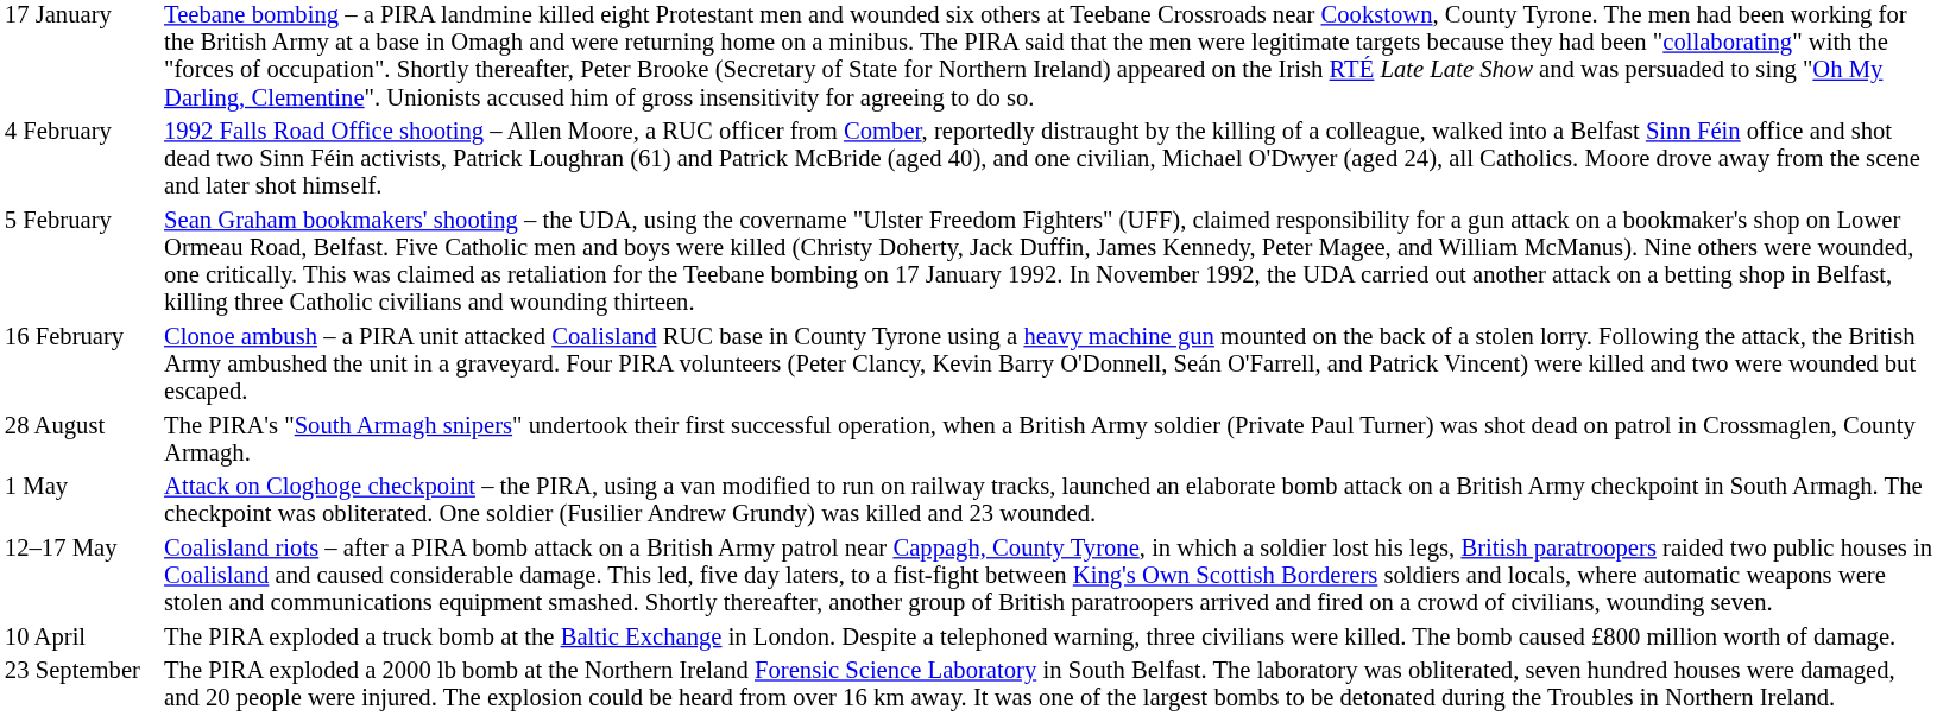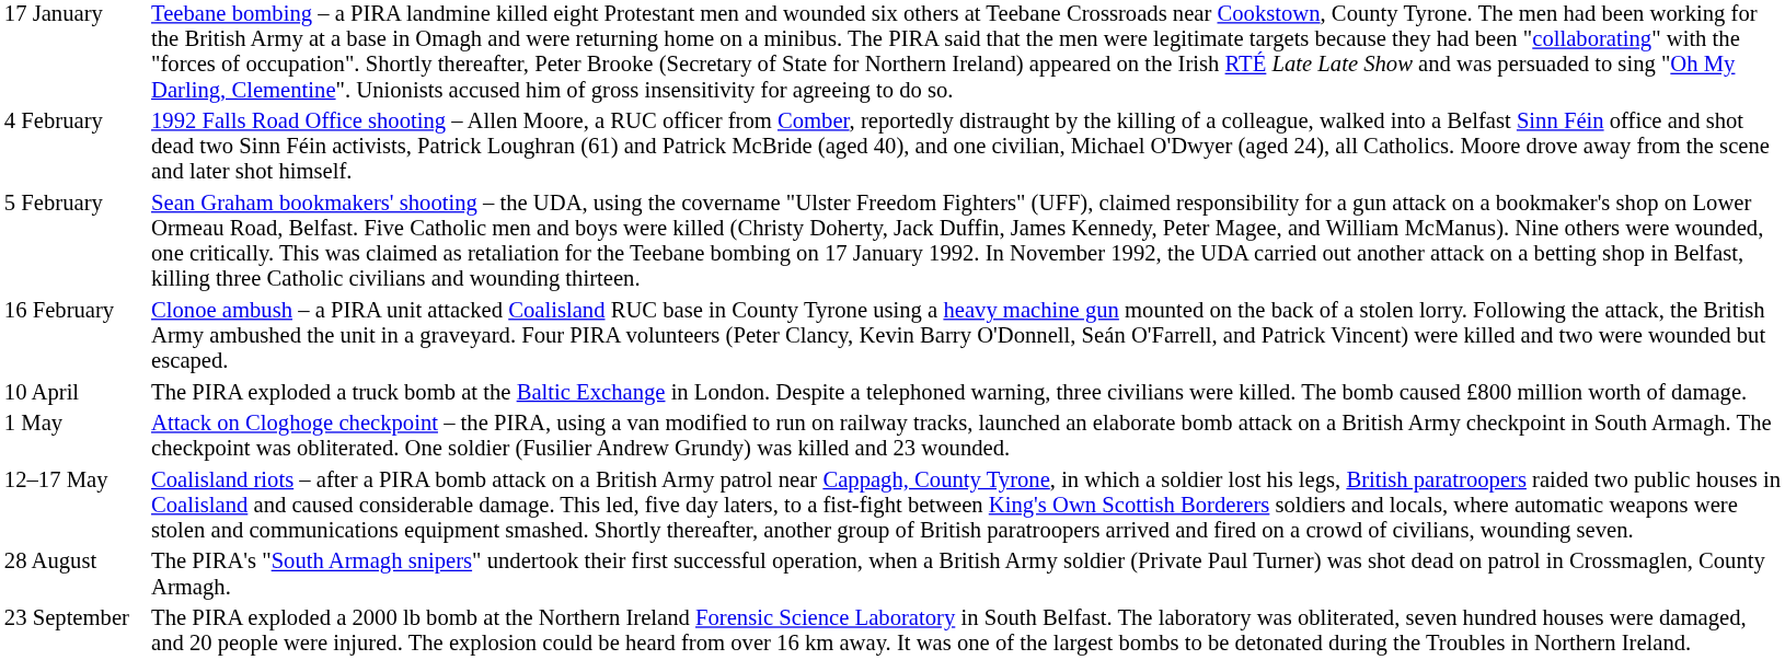 <table width=100%>
 <tr>
 <td style="width:100px; vertical-align:top;">17 January</td>
 <td><a href='#'>Teebane bombing</a> – a PIRA landmine killed eight Protestant men and wounded six others at Teebane Crossroads near <a href='#'>Cookstown</a>, County Tyrone. The men had been working for the British Army at a base in Omagh and were returning home on a minibus. The PIRA said that the men were legitimate targets because they had been "<a href='#'>collaborating</a>" with the "forces of occupation". Shortly thereafter, Peter Brooke (Secretary of State for Northern Ireland) appeared on the Irish <a href='#'>RTÉ</a> <em>Late Late Show</em> and was persuaded to sing "<a href='#'>Oh My Darling, Clementine</a>". Unionists accused him of gross insensitivity for agreeing to do so.</td>
 </tr>
 <tr>
 <td valign="top">4 February</td>
 <td><a href='#'>1992 Falls Road Office shooting</a> – Allen Moore, a RUC officer from <a href='#'>Comber</a>, reportedly distraught by the killing of a colleague, walked into a Belfast <a href='#'>Sinn Féin</a> office and shot dead two Sinn Féin activists, Patrick Loughran (61) and Patrick McBride (aged 40), and one civilian, Michael O'Dwyer (aged 24), all Catholics. Moore drove away from the scene and later shot himself.</td>
 </tr>
 <tr>
 <td valign="top">5 February</td>
 <td><a href='#'>Sean Graham bookmakers' shooting</a> – the UDA, using the covername "Ulster Freedom Fighters" (UFF), claimed responsibility for a gun attack on a bookmaker's shop on Lower Ormeau Road, Belfast. Five Catholic men and boys were killed (Christy Doherty, Jack Duffin, James Kennedy, Peter Magee, and William McManus). Nine others were wounded, one critically. This was claimed as retaliation for the Teebane bombing on 17 January 1992. In November 1992, the UDA carried out another attack on a betting shop in Belfast, killing three Catholic civilians and wounding thirteen.</td>
 </tr>
 <tr>
 <td valign="top">16 February</td>
 <td><a href='#'>Clonoe ambush</a> – a PIRA unit attacked <a href='#'>Coalisland</a> RUC base in County Tyrone using a <a href='#'>heavy machine gun</a> mounted on the back of a stolen lorry. Following the attack, the British Army ambushed the unit in a graveyard. Four PIRA volunteers (Peter Clancy, Kevin Barry O'Donnell, Seán O'Farrell, and Patrick Vincent) were killed and two were wounded but escaped.</td>
 </tr>
 <tr>
-<td valign="top">28 August</td>
-<td>The PIRA's "<a href='#'>South Armagh snipers</a>" undertook their first successful operation, when a British Army soldier (Private Paul Turner) was shot dead on patrol in Crossmaglen, County Armagh.</td>
+<td valign="top">10 April</td>
+<td>The PIRA exploded a truck bomb at the <a href='#'>Baltic Exchange</a> in London. Despite a telephoned warning, three civilians were killed. The bomb caused £800 million worth of damage.</td>
 </tr>
 <tr>
 <td valign="top">1 May</td>
 <td><a href='#'>Attack on Cloghoge checkpoint</a> – the PIRA, using a van modified to run on railway tracks, launched an elaborate bomb attack on a British Army checkpoint in South Armagh. The checkpoint was obliterated. One soldier (Fusilier Andrew Grundy) was killed and 23 wounded.</td>
 </tr>
 <tr>
 <td valign="top">12–17 May</td>
 <td><a href='#'>Coalisland riots</a> – after a PIRA bomb attack on a British Army patrol near <a href='#'>Cappagh, County Tyrone</a>, in which a soldier lost his legs, <a href='#'>British paratroopers</a> raided two public houses in <a href='#'>Coalisland</a> and caused considerable damage. This led, five day laters, to a fist-fight between <a href='#'>King's Own Scottish Borderers</a> soldiers and locals, where automatic weapons were stolen and communications equipment smashed. Shortly thereafter, another group of British paratroopers arrived and fired on a crowd of civilians, wounding seven.</td>
 </tr>
 <tr>
-<td valign="top">10 April</td>
-<td>The PIRA exploded a truck bomb at the <a href='#'>Baltic Exchange</a> in London. Despite a telephoned warning, three civilians were killed. The bomb caused £800 million worth of damage.</td>
+<td valign="top">28 August</td>
+<td>The PIRA's "<a href='#'>South Armagh snipers</a>" undertook their first successful operation, when a British Army soldier (Private Paul Turner) was shot dead on patrol in Crossmaglen, County Armagh.</td>
 </tr>
 <tr>
 <td valign="top">23 September</td>
 <td>The PIRA exploded a 2000 lb bomb at the Northern Ireland <a href='#'>Forensic Science Laboratory</a> in South Belfast. The laboratory was obliterated, seven hundred houses were damaged, and 20 people were injured. The explosion could be heard from over 16 km away. It was one of the largest bombs to be detonated during the Troubles in Northern Ireland.</td>
 </tr>
 </table>
